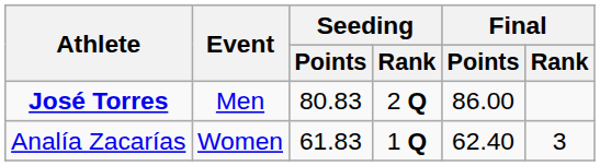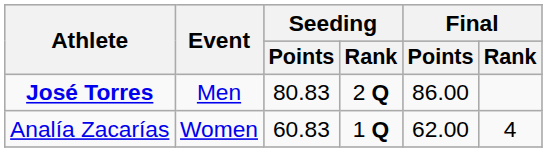 <table class=wikitable style=font-size:90%;text-align:center>
 <tr>
 <th rowspan=2>Athlete</th>
 <th rowspan=2>Event</th>
 <th colspan=2>Seeding</th>
 <th colspan=2>Final</th>
 </tr>
 <tr style=font-size:95%>
 <th>Points</th>
 <th>Rank</th>
 <th>Points</th>
 <th>Rank</th>
 </tr>
 <tr>
 <td><strong><a href='#'>José Torres</a></strong></td>
 <td align=center><a href='#'>Men</a></td>
 <td>80.83</td>
 <td>2 <strong>Q</strong></td>
 <td>86.00</td>
 <td></td>
 </tr>
 <tr>
 <td><a href='#'>Analía Zacarías</a></td>
 <td align=center><a href='#'>Women</a></td>
-<td>61.83</td>
+<td>60.83</td>
 <td>1 <strong>Q</strong></td>
-<td>62.40</td>
-<td>3</td>
+<td>62.00</td>
+<td>4</td>
 </tr>
 </table>
